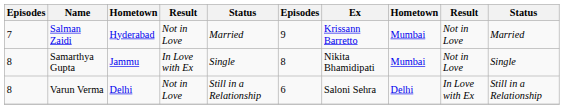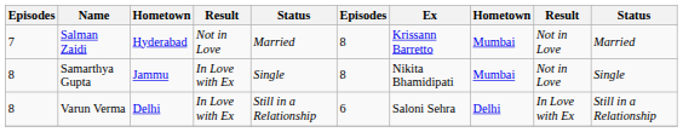 <table class="wikitable sortable">
 <tr>
 <th>Episodes</th>
 <th>Name</th>
 <th>Hometown</th>
 <th>Result</th>
 <th> Status</th>
 <th>Episodes</th>
 <th>Ex</th>
 <th>Hometown</th>
 <th>Result</th>
 <th> Status</th>
 </tr>
 <tr>
 <td>7</td>
 <td><a href='#'>Salman Zaidi</a></td>
 <td><a href='#'>Hyderabad</a></td>
 <td><em>Not in Love</em></td>
 <td><em>Married</em></td>
-<td>9</td>
+<td>8</td>
 <td><a href='#'>Krissann Barretto</a></td>
 <td><a href='#'>Mumbai</a></td>
 <td><em>Not in Love</em></td>
 <td><em>Married</em></td>
 </tr>
 <tr>
 <td>8</td>
 <td>Samarthya Gupta</td>
 <td><a href='#'>Jammu</a></td>
 <td><em>In Love with Ex</em></td>
 <td><em>Single</em></td>
 <td>8</td>
 <td>Nikita Bhamidipati</td>
 <td><a href='#'>Mumbai</a></td>
 <td><em>Not in Love</em></td>
 <td><em>Single</em></td>
 </tr>
 <tr>
 <td>8</td>
 <td>Varun Verma</td>
 <td><a href='#'>Delhi</a></td>
-<td><em>Not in Love</em></td>
+<td><em>In Love with Ex</em></td>
 <td><em>Still in a Relationship</em></td>
 <td>6</td>
 <td>Saloni Sehra</td>
 <td><a href='#'>Delhi</a></td>
 <td><em>In Love with Ex</em></td>
 <td><em>Still in a Relationship</em></td>
 </tr>
 <tr>
 </tr>
 </table>
